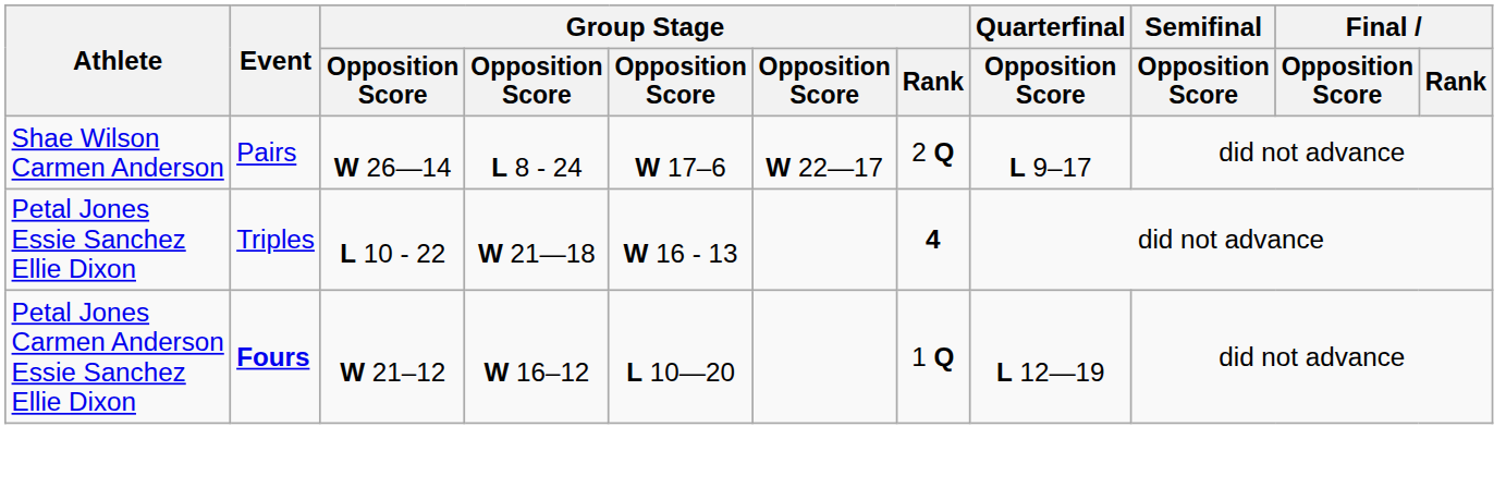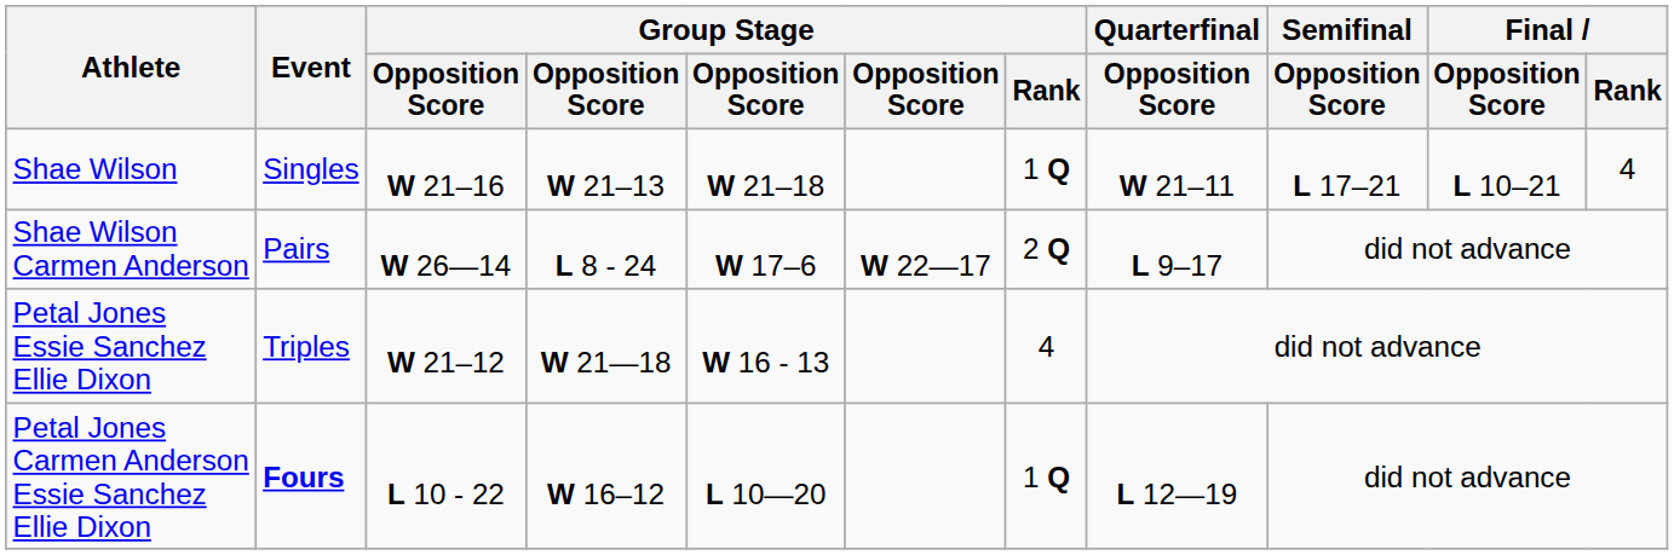 <table class="wikitable" style="font-size:88%; text-align:center">
 <tr>
 <th rowspan=2>Athlete</th>
 <th rowspan=2>Event</th>
 <th colspan=5>Group Stage</th>
 <th>Quarterfinal</th>
 <th>Semifinal</th>
 <th colspan=2>Final / </th>
 </tr>
 <tr style="font-size:95%">
 <th>Opposition<br>Score</th>
 <th>Opposition<br>Score</th>
 <th>Opposition<br>Score</th>
 <th>Opposition<br>Score</th>
 <th>Rank</th>
 <th>Opposition<br>Score</th>
 <th>Opposition<br>Score</th>
 <th>Opposition<br>Score</th>
 <th>Rank</th>
 </tr>
 <tr>
+<td align=left><a href='#'>Shae Wilson</a></td>
+<td align=left><a href='#'>Singles</a></td>
+<td><br><strong>W</strong> 21–16</td>
+<td><br><strong>W</strong> 21–13</td>
+<td><br><strong>W</strong> 21–18</td>
+<td></td>
+<td>1 <strong>Q</strong></td>
+<td><br><strong>W</strong> 21–11</td>
+<td><br><strong>L</strong> 17–21</td>
+<td><br><strong>L</strong> 10–21</td>
+<td>4</td>
+</tr>
+<tr>
 <td align=left><a href='#'>Shae Wilson</a><br><a href='#'>Carmen Anderson</a></td>
 <td align=left><a href='#'>Pairs</a></td>
 <td><br><strong>W</strong> 26―14</td>
 <td><br><strong>L</strong> 8 - 24</td>
 <td><br><strong>W</strong> 17–6</td>
 <td><br><strong>W</strong> 22―17</td>
 <td>2 <strong>Q</strong></td>
 <td><br><strong>L</strong> 9–17</td>
 <td colspan=3>did not advance</td>
 </tr>
 <tr>
 <td align=left><a href='#'>Petal Jones</a><br><a href='#'>Essie Sanchez</a><br><a href='#'>Ellie Dixon</a></td>
 <td align=left><a href='#'>Triples</a></td>
-<td><br><strong>L</strong> 10 - 22</td>
+<td><br><strong>W</strong> 21–12</td>
 <td><br><strong>W</strong> 21―18</td>
 <td><br><strong>W</strong> 16 - 13</td>
 <td></td>
-<td><strong>4</strong></td>
+<td>4</td>
 <td colspan=4>did not advance</td>
 </tr>
 <tr>
 <td align=left><a href='#'>Petal Jones</a><br><a href='#'>Carmen Anderson</a><br><a href='#'>Essie Sanchez</a><br><a href='#'>Ellie Dixon</a></td>
 <td align=left><strong><a href='#'>Fours</a></strong></td>
-<td><br><strong>W</strong> 21–12</td>
+<td><br><strong>L</strong> 10 - 22</td>
 <td><br><strong>W</strong> 16–12</td>
 <td><br><strong>L</strong> 10―20</td>
 <td></td>
 <td>1 <strong>Q</strong></td>
 <td><br><strong>L</strong> 12―19</td>
 <td colspan=3>did not advance</td>
 </tr>
 </table>
